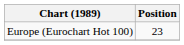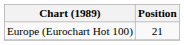 <table class="wikitable sortable">
 <tr>
 <th align="left">Chart (1989)</th>
 <th align="center">Position</th>
 </tr>
 <tr>
 <td>Europe (Eurochart Hot 100)</td>
-<td style="text-align:center;">23</td>
+<td style="text-align:center;">21</td>
 </tr>
 <tr>
 </tr>
 </table>
